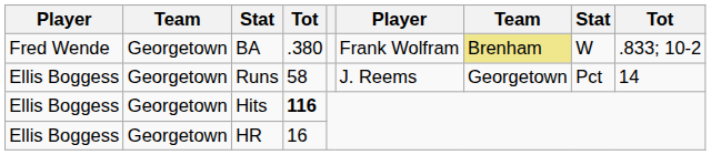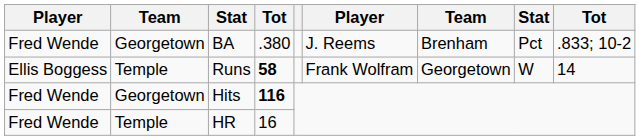 <table class="wikitable">
 <tr>
 <th>Player</th>
 <th>Team</th>
 <th>Stat</th>
 <th>Tot</th>
 <th></th>
 <th>Player</th>
 <th>Team</th>
 <th>Stat</th>
 <th>Tot</th>
 </tr>
 <tr>
 <td>Fred Wende</td>
 <td>Georgetown</td>
 <td>BA</td>
 <td>.380</td>
 <td></td>
-<td>Frank Wolfram</td>
-<td style="background: khaki;">Brenham</td>
-<td>W</td>
+<td>J. Reems</td>
+<td>Brenham</td>
+<td>Pct</td>
 <td>.833; 10-2</td>
 </tr>
 <tr>
 <td>Ellis Boggess</td>
+<td>Temple</td>
+<td>Runs</td>
+<td><strong>58</strong></td>
+<td></td>
+<td>Frank Wolfram</td>
 <td>Georgetown</td>
-<td>Runs</td>
-<td>58</td>
-<td></td>
-<td>J. Reems</td>
-<td>Georgetown</td>
-<td>Pct</td>
+<td>W</td>
 <td>14</td>
 </tr>
 <tr>
-<td>Ellis Boggess</td>
+<td>Fred Wende</td>
 <td>Georgetown</td>
 <td>Hits</td>
 <td><strong>116</strong></td>
 </tr>
 <tr>
-<td>Ellis Boggess</td>
-<td>Georgetown</td>
+<td>Fred Wende</td>
+<td>Temple</td>
 <td>HR</td>
 <td>16</td>
 </tr>
 </table>
